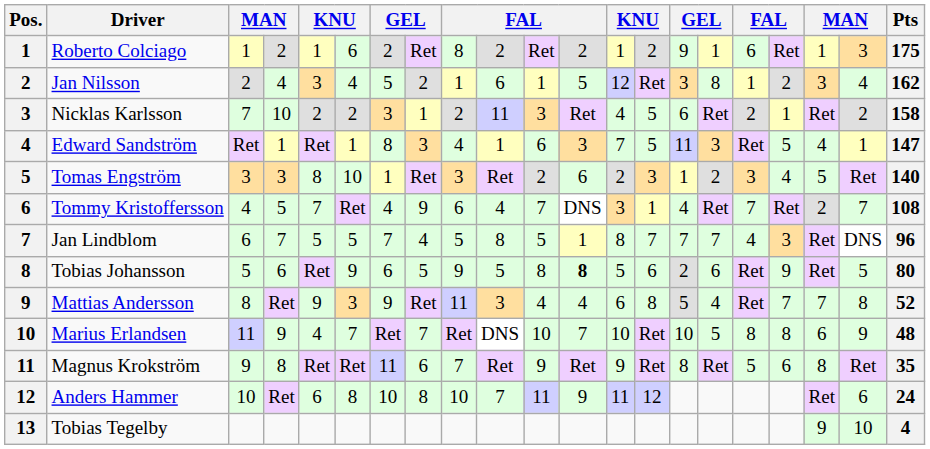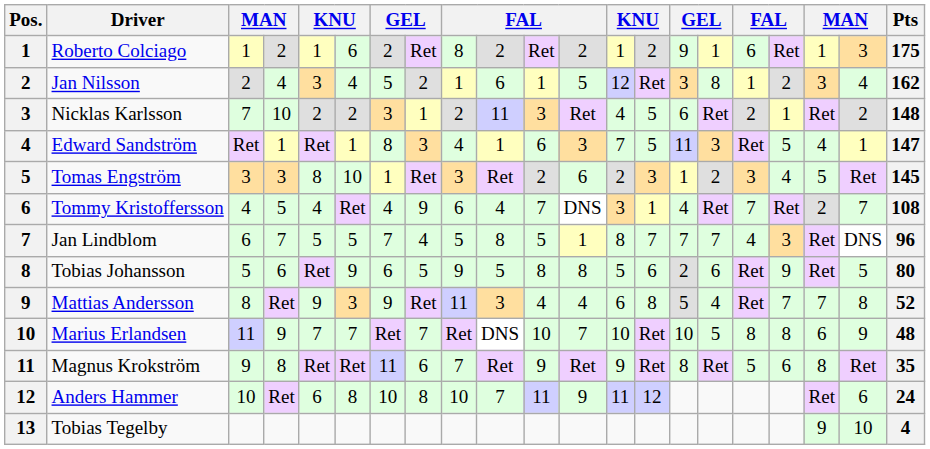 <table class="wikitable" style="font-size:85%; text-align:center">
 <tr valign="top">
 <th valign="middle">Pos.</th>
 <th valign="middle">Driver</th>
 <th colspan="2"><a href='#'>MAN</a></th>
 <th colspan="2"><a href='#'>KNU</a></th>
 <th colspan="2"><a href='#'>GEL</a></th>
 <th colspan="4"><a href='#'>FAL</a></th>
 <th colspan="2"><a href='#'>KNU</a></th>
 <th colspan="2"><a href='#'>GEL</a></th>
 <th colspan="2"><a href='#'>FAL</a></th>
 <th colspan="2"><a href='#'>MAN</a></th>
 <th valign="middle">Pts</th>
 </tr>
 <tr>
 <th>1</th>
 <td align="left"> <a href='#'>Roberto Colciago</a></td>
 <td style="background:#FFFFBF;">1</td>
 <td style="background:#DFDFDF;">2</td>
 <td style="background:#FFFFBF;">1</td>
 <td style="background:#DFFFDF;">6</td>
 <td style="background:#DFDFDF;">2</td>
 <td style="background:#EFCFFF;">Ret</td>
 <td style="background:#DFFFDF;">8</td>
 <td style="background:#DFDFDF;">2</td>
 <td style="background:#EFCFFF;">Ret</td>
 <td style="background:#DFDFDF;">2</td>
 <td style="background:#FFFFBF;">1</td>
 <td style="background:#DFDFDF;">2</td>
 <td style="background:#DFFFDF;">9</td>
 <td style="background:#FFFFBF;">1</td>
 <td style="background:#DFFFDF;">6</td>
 <td style="background:#EFCFFF;">Ret</td>
 <td style="background:#FFFFBF;">1</td>
 <td style="background:#FFDF9F;">3</td>
 <th>175</th>
 </tr>
 <tr>
 <th>2</th>
 <td align="left"> <a href='#'>Jan Nilsson</a></td>
 <td style="background:#DFDFDF;">2</td>
 <td style="background:#DFFFDF;">4</td>
 <td style="background:#FFDF9F;">3</td>
 <td style="background:#DFFFDF;">4</td>
 <td style="background:#DFFFDF;">5</td>
 <td style="background:#DFDFDF;">2</td>
 <td style="background:#FFFFBF;">1</td>
 <td style="background:#DFFFDF;">6</td>
 <td style="background:#FFFFBF;">1</td>
 <td style="background:#DFFFDF;">5</td>
 <td style="background:#CFCFFF;">12</td>
 <td style="background:#EFCFFF;">Ret</td>
 <td style="background:#FFDF9F;">3</td>
 <td style="background:#DFFFDF;">8</td>
 <td style="background:#FFFFBF;">1</td>
 <td style="background:#DFDFDF;">2</td>
 <td style="background:#FFDF9F;">3</td>
 <td style="background:#DFFFDF;">4</td>
 <th>162</th>
 </tr>
 <tr>
 <th>3</th>
 <td align="left"> Nicklas Karlsson</td>
 <td style="background:#DFFFDF;">7</td>
 <td style="background:#DFFFDF;">10</td>
 <td style="background:#DFDFDF;">2</td>
 <td style="background:#DFDFDF;">2</td>
 <td style="background:#FFDF9F;">3</td>
 <td style="background:#FFFFBF;">1</td>
 <td style="background:#DFDFDF;">2</td>
 <td style="background:#CFCFFF;">11</td>
 <td style="background:#FFDF9F;">3</td>
 <td style="background:#EFCFFF;">Ret</td>
 <td style="background:#DFFFDF;">4</td>
 <td style="background:#DFFFDF;">5</td>
 <td style="background:#DFFFDF;">6</td>
 <td style="background:#EFCFFF;">Ret</td>
 <td style="background:#DFDFDF;">2</td>
 <td style="background:#FFFFBF;">1</td>
 <td style="background:#EFCFFF;">Ret</td>
 <td style="background:#DFDFDF;">2</td>
-<th>158</th>
+<th>148</th>
 </tr>
 <tr>
 <th>4</th>
 <td align="left"> <a href='#'>Edward Sandström</a></td>
 <td style="background:#EFCFFF;">Ret</td>
 <td style="background:#FFFFBF;">1</td>
 <td style="background:#EFCFFF;">Ret</td>
 <td style="background:#FFFFBF;">1</td>
 <td style="background:#DFFFDF;">8</td>
 <td style="background:#FFDF9F;">3</td>
 <td style="background:#DFFFDF;">4</td>
 <td style="background:#FFFFBF;">1</td>
 <td style="background:#DFFFDF;">6</td>
 <td style="background:#FFDF9F;">3</td>
 <td style="background:#DFFFDF;">7</td>
 <td style="background:#DFFFDF;">5</td>
 <td style="background:#CFCFFF;">11</td>
 <td style="background:#FFDF9F;">3</td>
 <td style="background:#EFCFFF;">Ret</td>
 <td style="background:#DFFFDF;">5</td>
 <td style="background:#DFFFDF;">4</td>
 <td style="background:#FFFFBF;">1</td>
 <th>147</th>
 </tr>
 <tr>
 <th>5</th>
 <td align="left"> <a href='#'>Tomas Engström</a></td>
 <td style="background:#FFDF9F;">3</td>
 <td style="background:#FFDF9F;">3</td>
 <td style="background:#DFFFDF;">8</td>
 <td style="background:#DFFFDF;">10</td>
 <td style="background:#FFFFBF;">1</td>
 <td style="background:#EFCFFF;">Ret</td>
 <td style="background:#FFDF9F;">3</td>
 <td style="background:#EFCFFF;">Ret</td>
 <td style="background:#DFDFDF;">2</td>
 <td style="background:#DFFFDF;">6</td>
 <td style="background:#DFDFDF;">2</td>
 <td style="background:#FFDF9F;">3</td>
 <td style="background:#FFFFBF;">1</td>
 <td style="background:#DFDFDF;">2</td>
 <td style="background:#FFDF9F;">3</td>
 <td style="background:#DFFFDF;">4</td>
 <td style="background:#DFFFDF;">5</td>
 <td style="background:#EFCFFF;">Ret</td>
-<th>140</th>
+<th>145</th>
 </tr>
 <tr>
 <th>6</th>
 <td align="left"> <a href='#'>Tommy Kristoffersson</a></td>
 <td style="background:#DFFFDF;">4</td>
 <td style="background:#DFFFDF;">5</td>
-<td style="background:#DFFFDF;">7</td>
+<td style="background:#DFFFDF;">4</td>
 <td style="background:#EFCFFF;">Ret</td>
 <td style="background:#DFFFDF;">4</td>
 <td style="background:#DFFFDF;">9</td>
 <td style="background:#DFFFDF;">6</td>
 <td style="background:#DFFFDF;">4</td>
 <td style="background:#DFFFDF;">7</td>
 <td style="background:#FFFFFF;">DNS</td>
 <td style="background:#FFDF9F;">3</td>
 <td style="background:#FFFFBF;">1</td>
 <td style="background:#DFFFDF;">4</td>
 <td style="background:#EFCFFF;">Ret</td>
 <td style="background:#DFFFDF;">7</td>
 <td style="background:#EFCFFF;">Ret</td>
 <td style="background:#DFDFDF;">2</td>
 <td style="background:#DFFFDF;">7</td>
 <th>108</th>
 </tr>
 <tr>
 <th>7</th>
 <td align="left"> Jan Lindblom</td>
 <td style="background:#DFFFDF;">6</td>
 <td style="background:#DFFFDF;">7</td>
 <td style="background:#DFFFDF;">5</td>
 <td style="background:#DFFFDF;">5</td>
 <td style="background:#DFFFDF;">7</td>
 <td style="background:#DFFFDF;">4</td>
 <td style="background:#DFFFDF;">5</td>
 <td style="background:#DFFFDF;">8</td>
 <td style="background:#DFFFDF;">5</td>
 <td style="background:#FFFFBF;">1</td>
 <td style="background:#DFFFDF;">8</td>
 <td style="background:#DFFFDF;">7</td>
 <td style="background:#DFFFDF;">7</td>
 <td style="background:#DFFFDF;">7</td>
 <td style="background:#DFFFDF;">4</td>
 <td style="background:#FFDF9F;">3</td>
 <td style="background:#EFCFFF;">Ret</td>
 <td style="background:#FFFFFF;">DNS</td>
 <th>96</th>
 </tr>
 <tr>
 <th>8</th>
 <td align="left"> Tobias Johansson</td>
 <td style="background:#DFFFDF;">5</td>
 <td style="background:#DFFFDF;">6</td>
 <td style="background:#EFCFFF;">Ret</td>
 <td style="background:#DFFFDF;">9</td>
 <td style="background:#DFFFDF;">6</td>
 <td style="background:#DFFFDF;">5</td>
 <td style="background:#DFFFDF;">9</td>
 <td style="background:#DFFFDF;">5</td>
 <td style="background:#DFFFDF;">8</td>
-<td style="background:#DFFFDF;"><strong>8</strong></td>
+<td style="background:#DFFFDF;">8</td>
 <td style="background:#DFFFDF;">5</td>
 <td style="background:#DFFFDF;">6</td>
 <td style="background:#DFDFDF;">2</td>
 <td style="background:#DFFFDF;">6</td>
 <td style="background:#EFCFFF;">Ret</td>
 <td style="background:#DFFFDF;">9</td>
 <td style="background:#EFCFFF;">Ret</td>
 <td style="background:#DFFFDF;">5</td>
 <th>80</th>
 </tr>
 <tr>
 <th>9</th>
 <td align="left"> <a href='#'>Mattias Andersson</a></td>
 <td style="background:#DFFFDF;">8</td>
 <td style="background:#EFCFFF;">Ret</td>
 <td style="background:#DFFFDF;">9</td>
 <td style="background:#FFDF9F;">3</td>
 <td style="background:#DFFFDF;">9</td>
 <td style="background:#EFCFFF;">Ret</td>
 <td style="background:#CFCFFF;">11</td>
 <td style="background:#FFDF9F;">3</td>
 <td style="background:#DFFFDF;">4</td>
 <td style="background:#DFFFDF;">4</td>
 <td style="background:#DFFFDF;">6</td>
 <td style="background:#DFFFDF;">8</td>
 <td style="background:#DFDFDF;">5</td>
 <td style="background:#DFFFDF;">4</td>
 <td style="background:#EFCFFF;">Ret</td>
 <td style="background:#DFFFDF;">7</td>
 <td style="background:#DFFFDF;">7</td>
 <td style="background:#DFFFDF;">8</td>
 <th>52</th>
 </tr>
 <tr>
 <th>10</th>
 <td align="left"> <a href='#'>Marius Erlandsen</a></td>
 <td style="background:#CFCFFF;">11</td>
 <td style="background:#DFFFDF;">9</td>
-<td style="background:#DFFFDF;">4</td>
+<td style="background:#DFFFDF;">7</td>
 <td style="background:#DFFFDF;">7</td>
 <td style="background:#EFCFFF;">Ret</td>
 <td style="background:#DFFFDF;">7</td>
 <td style="background:#EFCFFF;">Ret</td>
 <td style="background:#FFFFFF;">DNS</td>
 <td style="background:#DFFFDF;">10</td>
 <td style="background:#DFFFDF;">7</td>
 <td style="background:#DFFFDF;">10</td>
 <td style="background:#EFCFFF;">Ret</td>
 <td style="background:#DFFFDF;">10</td>
 <td style="background:#DFFFDF;">5</td>
 <td style="background:#DFFFDF;">8</td>
 <td style="background:#DFFFDF;">8</td>
 <td style="background:#DFFFDF;">6</td>
 <td style="background:#DFFFDF;">9</td>
 <th>48</th>
 </tr>
 <tr>
 <th>11</th>
 <td align="left"> Magnus Krokström</td>
 <td style="background:#DFFFDF;">9</td>
 <td style="background:#DFFFDF;">8</td>
 <td style="background:#EFCFFF;">Ret</td>
 <td style="background:#EFCFFF;">Ret</td>
 <td style="background:#CFCFFF;">11</td>
 <td style="background:#DFFFDF;">6</td>
 <td style="background:#DFFFDF;">7</td>
 <td style="background:#EFCFFF;">Ret</td>
 <td style="background:#DFFFDF;">9</td>
 <td style="background:#EFCFFF;">Ret</td>
 <td style="background:#DFFFDF;">9</td>
 <td style="background:#EFCFFF;">Ret</td>
 <td style="background:#DFFFDF;">8</td>
 <td style="background:#EFCFFF;">Ret</td>
 <td style="background:#DFFFDF;">5</td>
 <td style="background:#DFFFDF;">6</td>
 <td style="background:#DFFFDF;">8</td>
 <td style="background:#EFCFFF;">Ret</td>
 <th>35</th>
 </tr>
 <tr>
 <th>12</th>
 <td align="left"> <a href='#'>Anders Hammer</a></td>
 <td style="background:#DFFFDF;">10</td>
 <td style="background:#EFCFFF;">Ret</td>
 <td style="background:#DFFFDF;">6</td>
 <td style="background:#DFFFDF;">8</td>
 <td style="background:#DFFFDF;">10</td>
 <td style="background:#DFFFDF;">8</td>
 <td style="background:#DFFFDF;">10</td>
 <td style="background:#DFFFDF;">7</td>
 <td style="background:#CFCFFF;">11</td>
 <td style="background:#DFFFDF;">9</td>
 <td style="background:#CFCFFF;">11</td>
 <td style="background:#CFCFFF;">12</td>
 <td></td>
 <td></td>
 <td></td>
 <td></td>
 <td style="background:#EFCFFF;">Ret</td>
 <td style="background:#DFFFDF;">6</td>
 <th>24</th>
 </tr>
 <tr>
 <th>13</th>
 <td align="left"> Tobias Tegelby</td>
 <td></td>
 <td></td>
 <td></td>
 <td></td>
 <td></td>
 <td></td>
 <td></td>
 <td></td>
 <td></td>
 <td></td>
 <td></td>
 <td></td>
 <td></td>
 <td></td>
 <td></td>
 <td></td>
 <td style="background:#DFFFDF;">9</td>
 <td style="background:#DFFFDF;">10</td>
 <th>4</th>
 </tr>
 </table>
